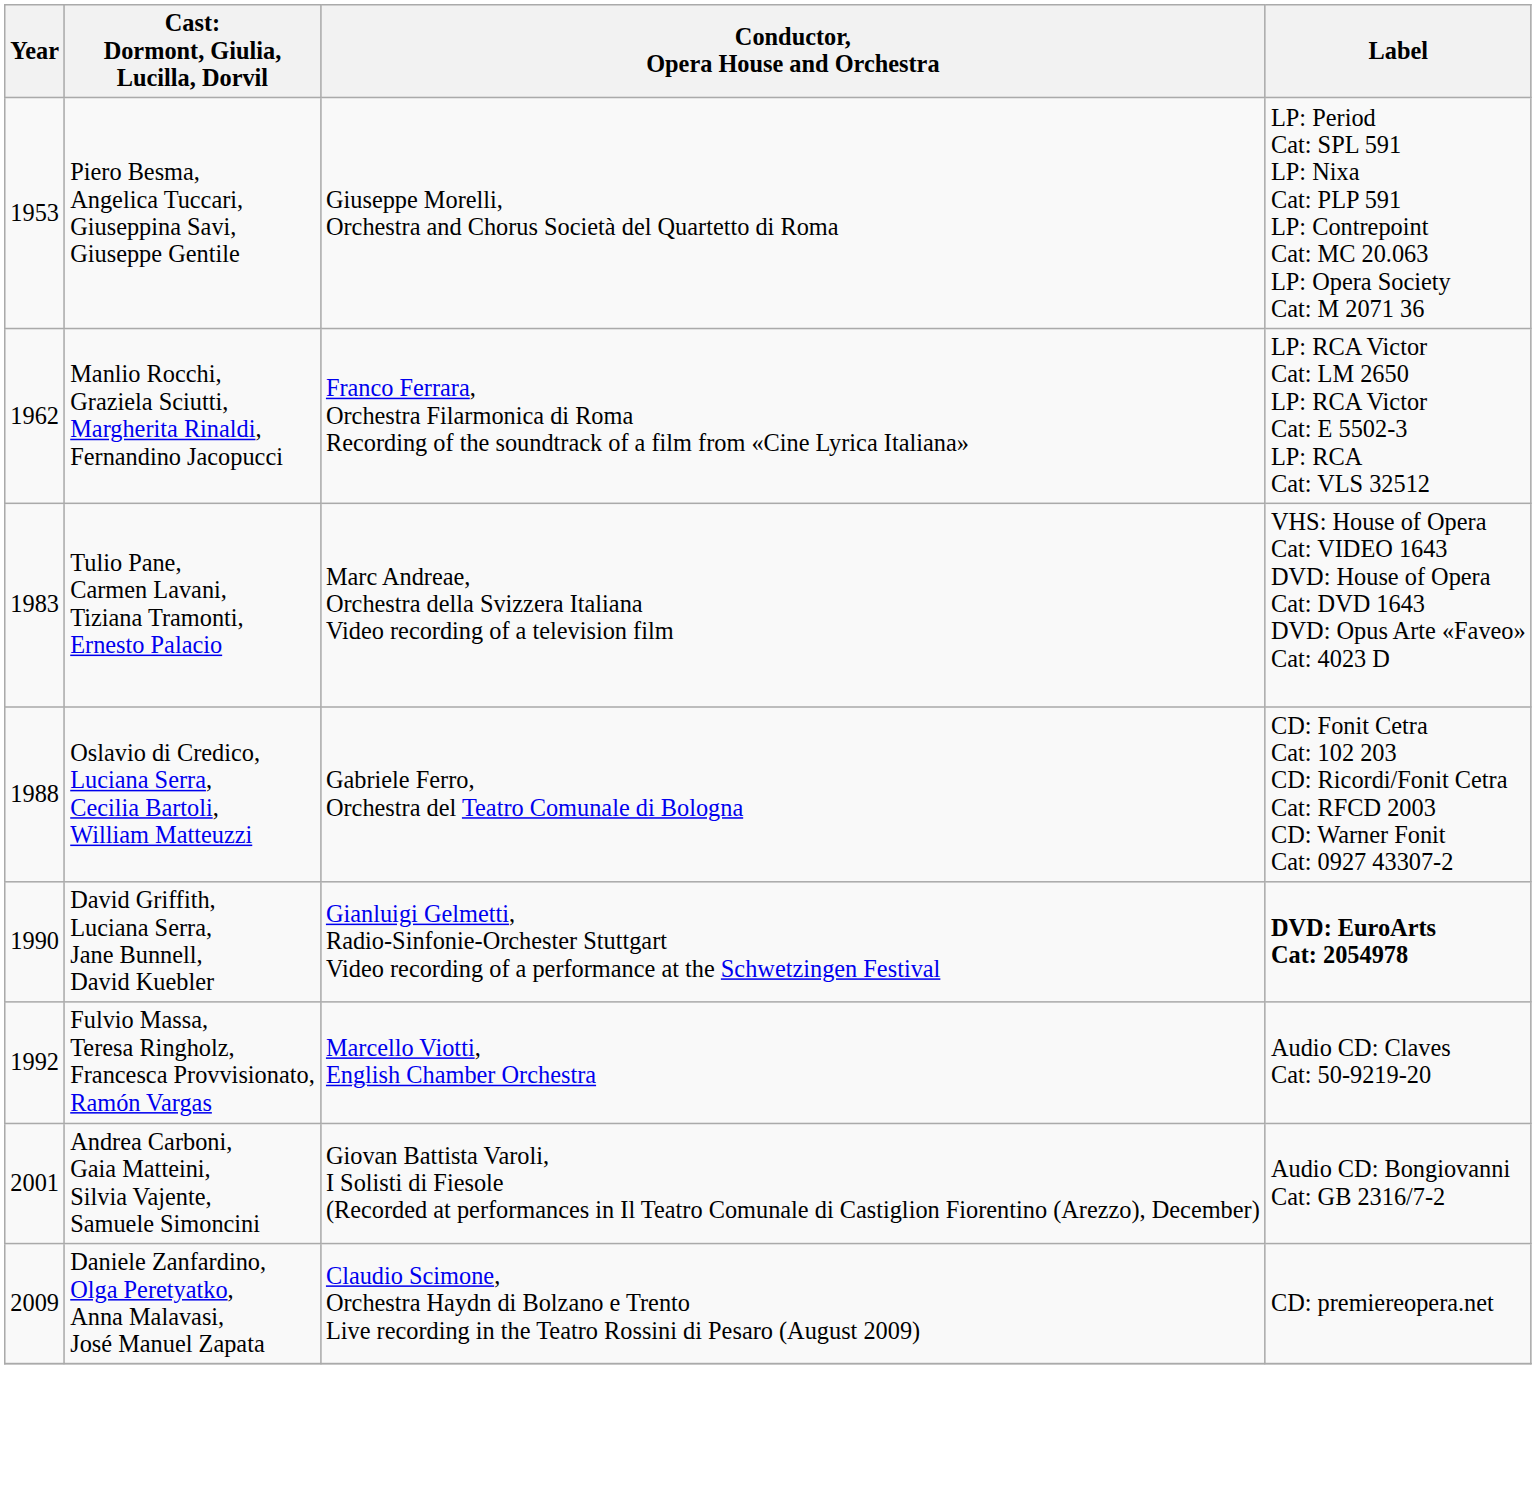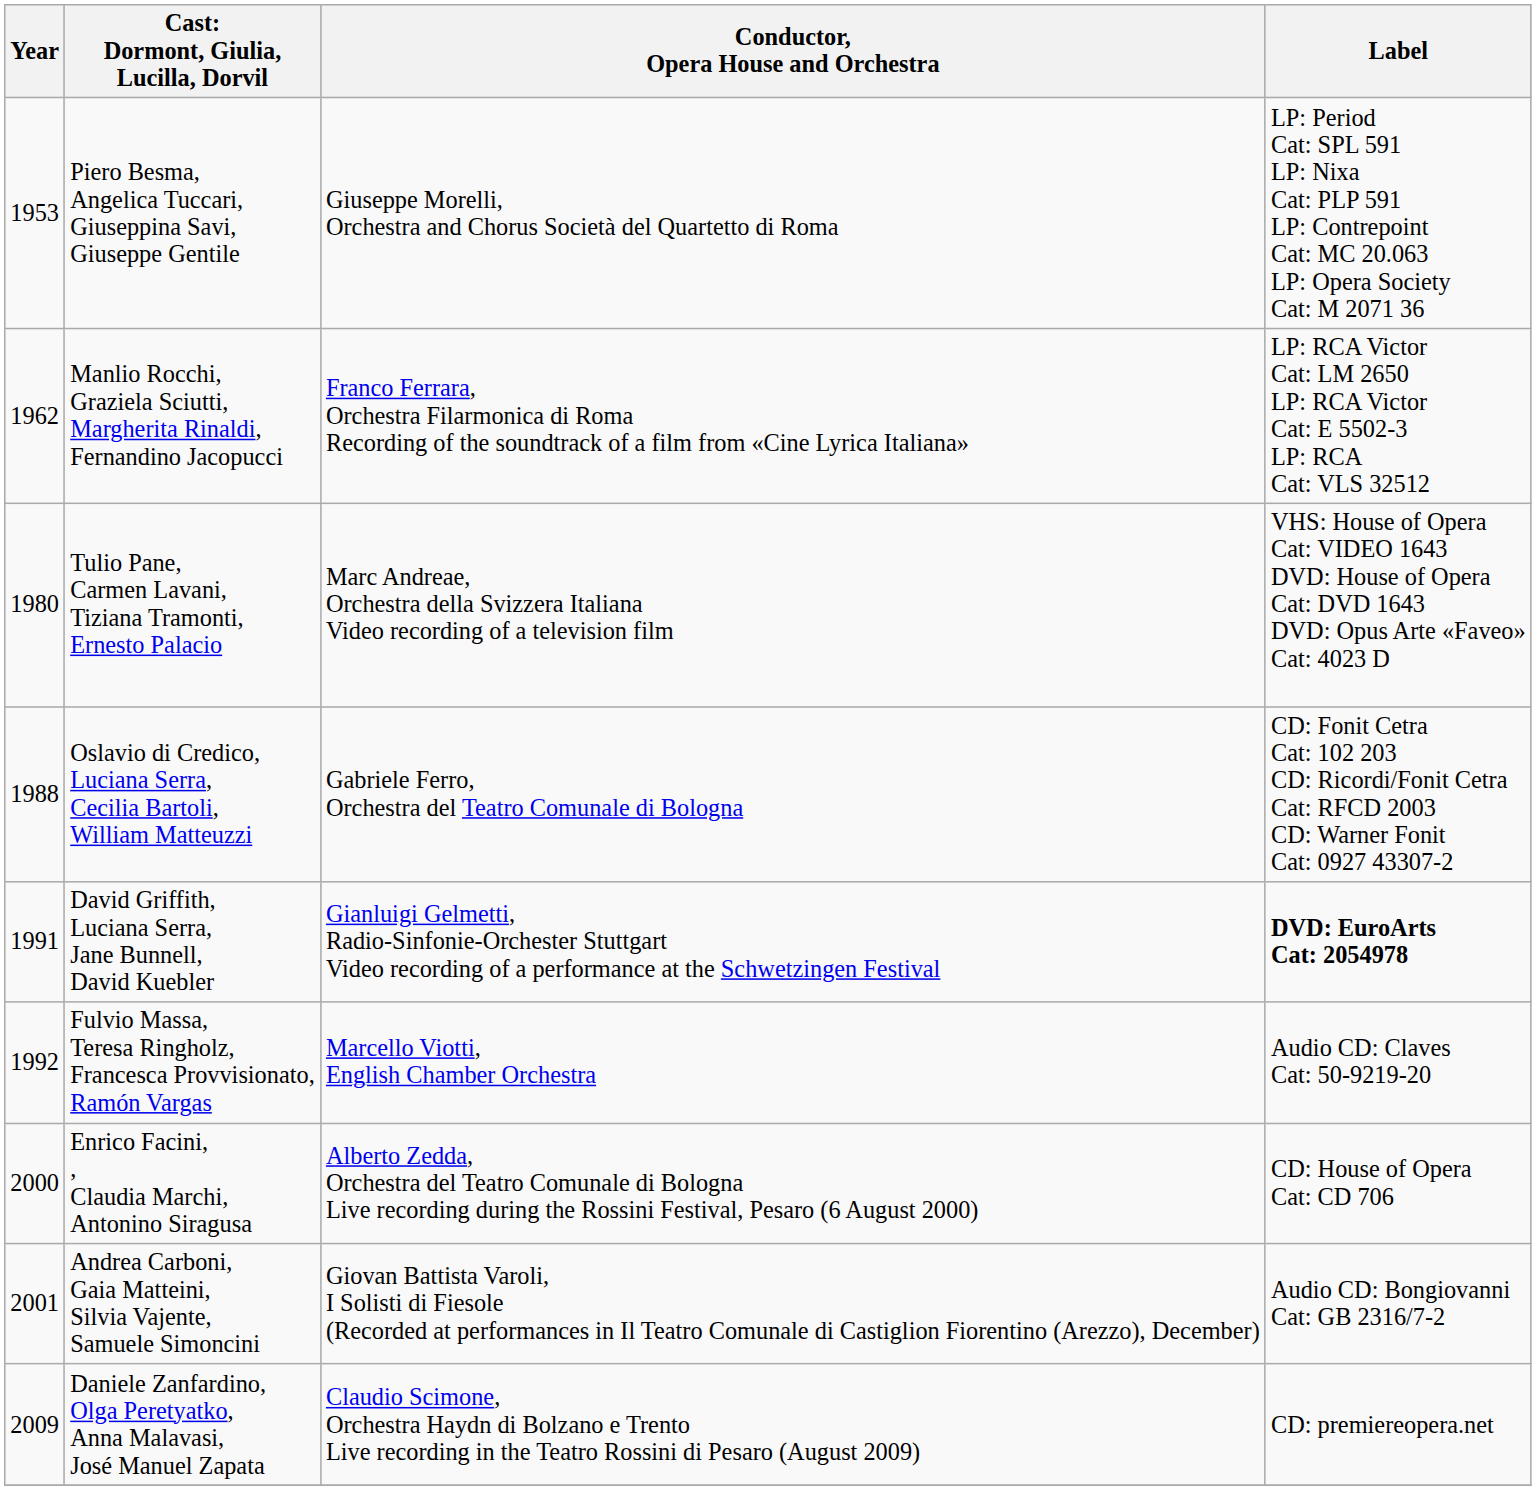 <table class="wikitable">
 <tr>
 <th>Year</th>
 <th>Cast:<br> Dormont, Giulia,<br>Lucilla, Dorvil</th>
 <th>Conductor,<br>Opera House and Orchestra</th>
 <th>Label </th>
 </tr>
 <tr>
 <td>1953</td>
 <td>Piero Besma,<br>Angelica Tuccari,<br>Giuseppina Savi,<br>Giuseppe Gentile</td>
 <td>Giuseppe Morelli,<br>Orchestra and Chorus Società del Quartetto di Roma</td>
 <td>LP: Period<br>Cat: SPL 591<br>LP: Nixa<br>Cat: PLP 591<br>LP: Contrepoint<br>Cat: MC 20.063<br>LP: Opera Society<br>Cat: M 2071 36</td>
 </tr>
 <tr>
 <td>1962</td>
 <td>Manlio Rocchi,<br>Graziela Sciutti,<br><a href='#'>Margherita Rinaldi</a>,<br>Fernandino Jacopucci</td>
 <td><a href='#'>Franco Ferrara</a>,<br>Orchestra Filarmonica di Roma<br>Recording of the soundtrack of a film from «Cine Lyrica Italiana»</td>
 <td>LP: RCA Victor<br>Cat: LM 2650<br>LP: RCA Victor<br>Cat: E 5502-3<br>LP: RCA<br>Cat: VLS 32512</td>
 </tr>
 <tr>
-<td>1983</td>
+<td>1980</td>
 <td>Tulio Pane,<br>Carmen Lavani,<br>Tiziana Tramonti,<br><a href='#'>Ernesto Palacio</a></td>
 <td>Marc Andreae,<br>Orchestra della Svizzera Italiana<br>Video recording of a television film</td>
 <td>VHS: House of Opera<br>Cat: VIDEO 1643<br>DVD: House of Opera<br>Cat: DVD 1643<br>DVD: Opus Arte «Faveo»<br>Cat: 4023 D<br><br></td>
 </tr>
 <tr>
 <td>1988</td>
 <td>Oslavio di Credico,<br><a href='#'>Luciana Serra</a>,<br><a href='#'>Cecilia Bartoli</a>,<br><a href='#'>William Matteuzzi</a></td>
 <td>Gabriele Ferro,<br>Orchestra del <a href='#'>Teatro Comunale di Bologna</a></td>
 <td>CD: Fonit Cetra<br>Cat: 102 203<br>CD: Ricordi/Fonit Cetra<br>Cat: RFCD 2003<br>CD: Warner Fonit<br>Cat: 0927 43307-2</td>
 </tr>
 <tr>
-<td>1990</td>
+<td>1991</td>
 <td>David Griffith,<br>Luciana Serra,<br>Jane Bunnell,<br>David Kuebler</td>
 <td><a href='#'>Gianluigi Gelmetti</a>,<br>Radio-Sinfonie-Orchester Stuttgart<br>Video recording of a performance at the <a href='#'>Schwetzingen Festival</a></td>
 <td><strong>DVD: EuroArts<br>Cat: 2054978</strong></td>
 </tr>
 <tr>
 <td>1992</td>
 <td>Fulvio Massa,<br> Teresa Ringholz,<br>Francesca Provvisionato,<br><a href='#'>Ramón Vargas</a></td>
 <td><a href='#'>Marcello Viotti</a>,<br><a href='#'>English Chamber Orchestra</a></td>
 <td>Audio CD: Claves <br>Cat: 50-9219-20</td>
+</tr>
+<tr>
+<td>2000</td>
+<td>Enrico Facini,<br>,<br>Claudia Marchi,<br>Antonino Siragusa</td>
+<td><a href='#'>Alberto Zedda</a>,<br>Orchestra del Teatro Comunale di Bologna<br>Live recording during the Rossini Festival, Pesaro (6 August 2000)</td>
+<td>CD: House of Opera<br>Cat: CD 706</td>
 </tr>
 <tr>
 <td>2001</td>
 <td>Andrea Carboni, <br>Gaia Matteini,<br> Silvia Vajente,<br> Samuele Simoncini</td>
 <td>Giovan Battista Varoli,<br>I Solisti di Fiesole<br>(Recorded at performances in Il Teatro Comunale di Castiglion Fiorentino (Arezzo), December)</td>
 <td>Audio CD: Bongiovanni<br>Cat: GB 2316/7-2</td>
 </tr>
 <tr>
 <td>2009</td>
 <td>Daniele Zanfardino,<br><a href='#'>Olga Peretyatko</a>,<br>Anna Malavasi,<br>José Manuel Zapata</td>
 <td><a href='#'>Claudio Scimone</a>,<br>Orchestra Haydn di Bolzano e Trento<br>Live recording in the Teatro Rossini di Pesaro (August 2009)</td>
 <td>CD: premiereopera.net</td>
 </tr>
 <tr>
 </tr>
 </table>
